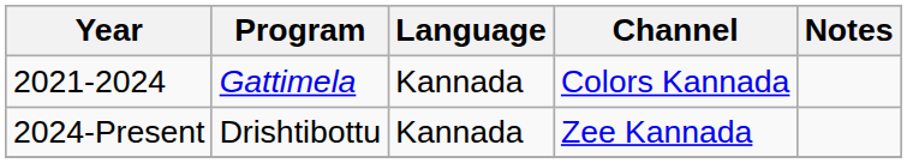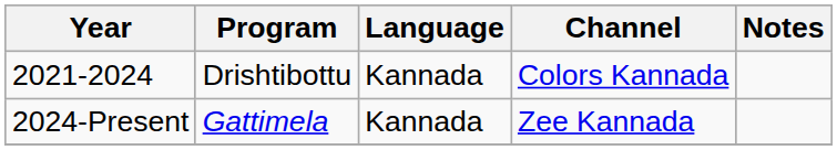 <table class="wikitable sortable">
 <tr>
 <th>Year</th>
 <th>Program</th>
 <th>Language</th>
 <th>Channel</th>
 <th>Notes</th>
 </tr>
 <tr>
 <td>2021-2024</td>
-<td><em><a href='#'>Gattimela</a></em></td>
+<td>Drishtibottu</td>
 <td>Kannada</td>
 <td><a href='#'>Colors Kannada</a></td>
 <td></td>
 </tr>
 <tr>
 <td>2024-Present</td>
-<td>Drishtibottu</td>
+<td><em><a href='#'>Gattimela</a></em></td>
 <td>Kannada</td>
 <td><a href='#'>Zee Kannada</a></td>
 <td></td>
 </tr>
 <tr>
 </tr>
 </table>
